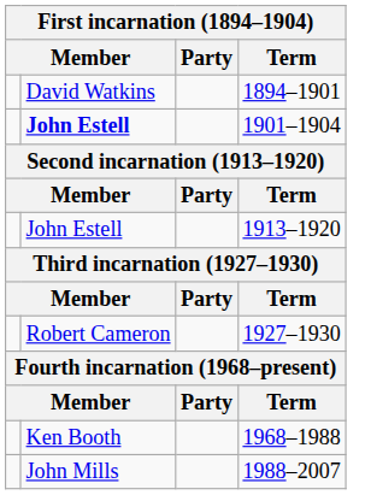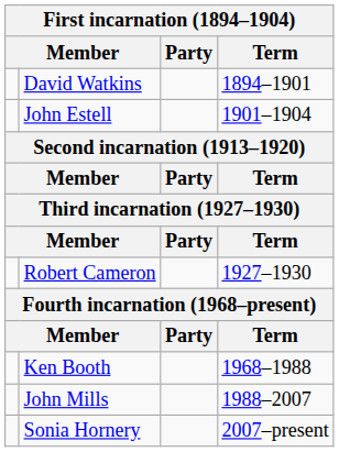 <table class="wikitable">
 <tr>
 <th colspan="4">First incarnation (1894–1904)</th>
 </tr>
 <tr>
 <th colspan="2">Member</th>
 <th>Party</th>
 <th>Term</th>
 </tr>
 <tr>
 <td> </td>
 <td><a href='#'>David Watkins</a></td>
 <td></td>
 <td><a href='#'>1894</a>–1901</td>
 </tr>
 <tr>
 <td> </td>
-<td><strong><a href='#'>John Estell</a></strong></td>
+<td><a href='#'>John Estell</a></td>
 <td></td>
 <td><a href='#'>1901</a>–1904</td>
 </tr>
 <tr>
 <th colspan="4">Second incarnation (1913–1920)</th>
 </tr>
 <tr>
 <th colspan="2">Member</th>
 <th>Party</th>
 <th>Term</th>
-</tr>
-<tr>
-<td> </td>
-<td><a href='#'>John Estell</a></td>
-<td></td>
-<td><a href='#'>1913</a>–1920</td>
 </tr>
 <tr>
 <th colspan="4">Third incarnation (1927–1930)</th>
 </tr>
 <tr>
 <th colspan="2">Member</th>
 <th>Party</th>
 <th>Term</th>
 </tr>
 <tr>
 <td> </td>
 <td><a href='#'>Robert Cameron</a></td>
 <td></td>
 <td><a href='#'>1927</a>–1930</td>
 </tr>
 <tr>
 <th colspan="4">Fourth incarnation (1968–present)</th>
 </tr>
 <tr>
 <th colspan="2">Member</th>
 <th>Party</th>
 <th>Term</th>
 </tr>
 <tr>
 <td> </td>
 <td><a href='#'>Ken Booth</a></td>
 <td></td>
 <td><a href='#'>1968</a>–1988</td>
 </tr>
 <tr>
 <td> </td>
 <td><a href='#'>John Mills</a></td>
 <td></td>
 <td><a href='#'>1988</a>–2007</td>
 </tr>
+<tr>
+<td> </td>
+<td><a href='#'>Sonia Hornery</a></td>
+<td></td>
+<td><a href='#'>2007</a>–present</td>
+</tr>
 </table>
